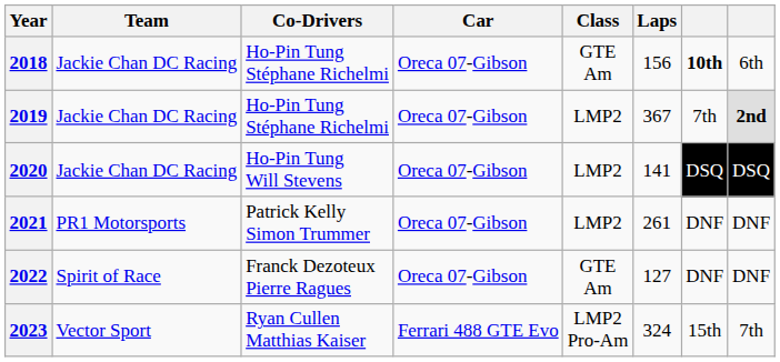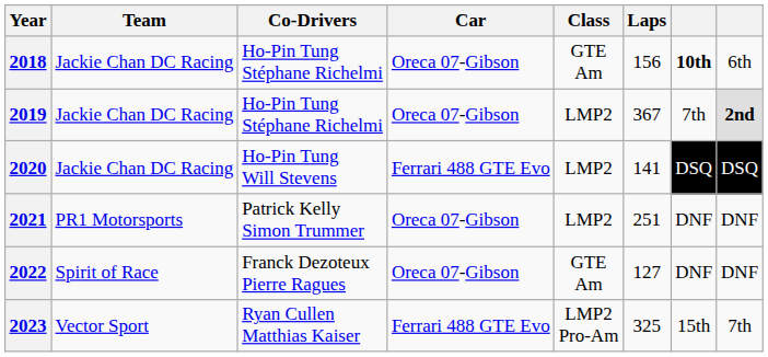 <table class="wikitable" style="text-align:center; font-size:90%">
 <tr>
 <th>Year</th>
 <th>Team</th>
 <th>Co-Drivers</th>
 <th>Car</th>
 <th>Class</th>
 <th>Laps</th>
 <th></th>
 <th></th>
 </tr>
 <tr>
 <th><a href='#'>2018</a></th>
 <td align="left" nowrap> <a href='#'>Jackie Chan DC Racing</a></td>
 <td align="left" nowrap> <a href='#'>Ho-Pin Tung</a><br> <a href='#'>Stéphane Richelmi</a></td>
 <td align="left" nowrap><a href='#'>Oreca 07</a>-<a href='#'>Gibson</a></td>
 <td>GTE<br>Am</td>
 <td>156</td>
 <td><strong>10th</strong></td>
 <td>6th</td>
 </tr>
 <tr>
 <th><a href='#'>2019</a></th>
 <td align="left"> <a href='#'>Jackie Chan DC Racing</a></td>
 <td align="left"> <a href='#'>Ho-Pin Tung</a><br> <a href='#'>Stéphane Richelmi</a></td>
 <td align="left"><a href='#'>Oreca 07</a>-<a href='#'>Gibson</a></td>
 <td>LMP2</td>
 <td>367</td>
 <td>7th</td>
 <td style="background:#DFDFDF;"><strong>2nd</strong></td>
 </tr>
 <tr>
 <th><a href='#'>2020</a></th>
 <td align="left"> <a href='#'>Jackie Chan DC Racing</a></td>
 <td align="left"> <a href='#'>Ho-Pin Tung</a><br> <a href='#'>Will Stevens</a></td>
-<td align="left"><a href='#'>Oreca 07</a>-<a href='#'>Gibson</a></td>
+<td align="left" nowrap><a href='#'>Ferrari 488 GTE Evo</a></td>
 <td>LMP2</td>
 <td>141</td>
 <td style="background:#000; color:#fff;"><span>DSQ</span></td>
 <td style="background:#000; color:#fff;"><span>DSQ</span></td>
 </tr>
 <tr>
 <th><a href='#'>2021</a></th>
 <td align="left"> <a href='#'>PR1 Motorsports</a></td>
 <td align="left"> Patrick Kelly<br> <a href='#'>Simon Trummer</a></td>
 <td align="left"><a href='#'>Oreca 07</a>-<a href='#'>Gibson</a></td>
 <td>LMP2</td>
-<td>261</td>
+<td>251</td>
 <td>DNF</td>
 <td>DNF</td>
 </tr>
 <tr>
 <th><a href='#'>2022</a></th>
 <td align="left"> <a href='#'>Spirit of Race</a></td>
 <td align="left"> Franck Dezoteux<br> <a href='#'>Pierre Ragues</a></td>
 <td align="left"><a href='#'>Oreca 07</a>-<a href='#'>Gibson</a></td>
 <td>GTE<br>Am</td>
 <td>127</td>
 <td>DNF</td>
 <td>DNF</td>
 </tr>
 <tr>
 <th><a href='#'>2023</a></th>
 <td align="left"> <a href='#'>Vector Sport</a></td>
 <td align="left"> <a href='#'>Ryan Cullen</a><br> <a href='#'>Matthias Kaiser</a></td>
 <td align="left" nowrap><a href='#'>Ferrari 488 GTE Evo</a></td>
 <td>LMP2<br>Pro-Am</td>
-<td>324</td>
+<td>325</td>
 <td>15th</td>
 <td>7th</td>
 </tr>
 </table>
